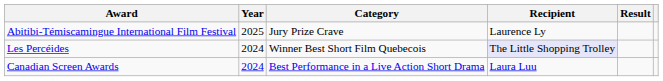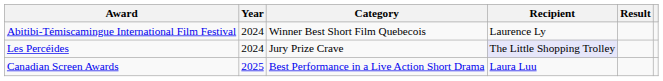 <table class="wikitable sortable">
 <tr style="background:#ccc; text-align:center;">
 <th>Award</th>
 <th>Year</th>
 <th>Category</th>
 <th>Recipient</th>
 <th>Result</th>
 <th class="unsortable"></th>
 </tr>
 <tr>
 <td><a href='#'>Abitibi-Témiscamingue International Film Festival</a></td>
-<td>2025</td>
-<td>Jury Prize Crave</td>
+<td>2024</td>
+<td>Winner Best Short Film Quebecois</td>
 <td>Laurence Ly</td>
 <td></td>
 <td></td>
 </tr>
 <tr>
 <td><a href='#'>Les Percéides</a></td>
 <td>2024</td>
-<td>Winner Best Short Film Quebecois</td>
+<td>Jury Prize Crave</td>
 <td style="background: lavender;">The Little Shopping Trolley</td>
 <td></td>
 <td></td>
 </tr>
 <tr>
 <td><a href='#'>Canadian Screen Awards</a></td>
-<td><a href='#'>2024</a></td>
+<td><a href='#'>2025</a></td>
 <td><a href='#'>Best Performance in a Live Action Short Drama</a></td>
 <td><a href='#'>Laura Luu</a></td>
 <td></td>
 <td></td>
 </tr>
 </table>
